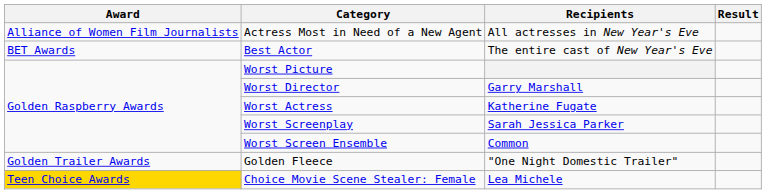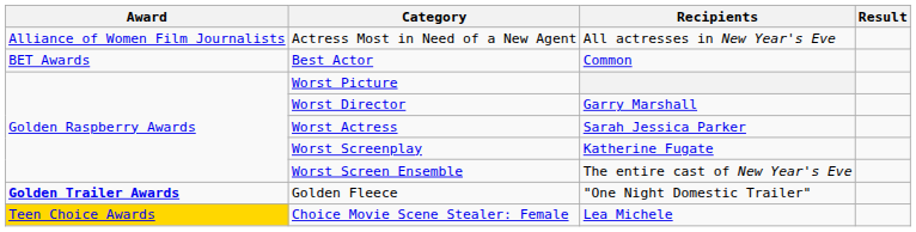 <table class="wikitable sortable">
 <tr>
 <th>Award</th>
 <th>Category</th>
 <th>Recipients</th>
 <th>Result</th>
 </tr>
 <tr>
 <td><a href='#'>Alliance of Women Film Journalists</a></td>
 <td>Actress Most in Need of a New Agent</td>
 <td>All actresses in <em>New Year's Eve</em></td>
 <td></td>
 </tr>
 <tr>
 <td><a href='#'>BET Awards</a></td>
 <td><a href='#'>Best Actor</a></td>
-<td>The entire cast of <em>New Year's Eve</em></td>
+<td><a href='#'>Common</a></td>
 <td></td>
 </tr>
 <tr>
 <td rowspan="5"><a href='#'>Golden Raspberry Awards</a></td>
 <td><a href='#'>Worst Picture</a></td>
 <th></th>
 <td></td>
 </tr>
 <tr>
 <td><a href='#'>Worst Director</a></td>
 <td><a href='#'>Garry Marshall</a></td>
 <td></td>
 </tr>
 <tr>
 <td><a href='#'>Worst Actress</a></td>
+<td><a href='#'>Sarah Jessica Parker</a></td>
+<td></td>
+</tr>
+<tr>
+<td><a href='#'>Worst Screenplay</a></td>
 <td><a href='#'>Katherine Fugate</a></td>
 <td></td>
 </tr>
 <tr>
-<td><a href='#'>Worst Screenplay</a></td>
-<td><a href='#'>Sarah Jessica Parker</a></td>
+<td><a href='#'>Worst Screen Ensemble</a></td>
+<td>The entire cast of <em>New Year's Eve</em></td>
 <td></td>
 </tr>
 <tr>
-<td><a href='#'>Worst Screen Ensemble</a></td>
-<td><a href='#'>Common</a></td>
-<td></td>
-</tr>
-<tr>
-<td><a href='#'>Golden Trailer Awards</a></td>
+<td><strong><a href='#'>Golden Trailer Awards</a></strong></td>
 <td>Golden Fleece</td>
 <td>"One Night Domestic Trailer"</td>
 <td></td>
 </tr>
 <tr>
 <td style="background: gold;"><a href='#'>Teen Choice Awards</a></td>
 <td><a href='#'>Choice Movie Scene Stealer: Female</a></td>
 <td><a href='#'>Lea Michele</a></td>
 <td></td>
 </tr>
 </table>
